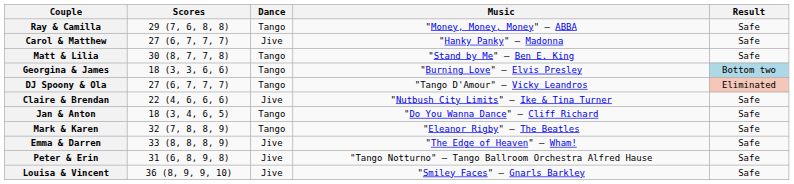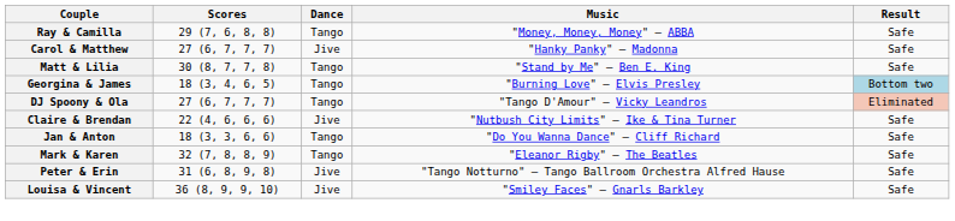 <table class="wikitable sortable" style="text-align:center; width:90%">
 <tr>
 <th scope="col">Couple</th>
 <th scope="col">Scores</th>
 <th scope="col" class="unsortable">Dance</th>
 <th scope="col" class="unsortable">Music</th>
 <th scope="col" class="unsortable">Result</th>
 </tr>
 <tr>
 <th scope="row">Ray & Camilla</th>
 <td>29 (7, 6, 8, 8)</td>
 <td>Tango</td>
 <td>"<a href='#'>Money, Money, Money</a>" — <a href='#'>ABBA</a></td>
 <td>Safe</td>
 </tr>
 <tr>
 <th scope="row">Carol & Matthew</th>
 <td>27 (6, 7, 7, 7)</td>
 <td>Jive</td>
 <td>"<a href='#'>Hanky Panky</a>" — <a href='#'>Madonna</a></td>
 <td>Safe</td>
 </tr>
 <tr>
 <th scope="row">Matt & Lilia</th>
 <td>30 (8, 7, 7, 8)</td>
 <td>Tango</td>
 <td>"<a href='#'>Stand by Me</a>" — <a href='#'>Ben E. King</a></td>
 <td>Safe</td>
 </tr>
 <tr>
 <th scope="row">Georgina & James</th>
-<td>18 (3, 3, 6, 6)</td>
+<td>18 (3, 4, 6, 5)</td>
 <td>Tango</td>
 <td>"<a href='#'>Burning Love</a>" — <a href='#'>Elvis Presley</a></td>
 <td bgcolor="lightblue">Bottom two</td>
 </tr>
 <tr>
 <th scope="row">DJ Spoony & Ola</th>
 <td>27 (6, 7, 7, 7)</td>
 <td>Tango</td>
 <td>"Tango D'Amour" — <a href='#'>Vicky Leandros</a></td>
 <td bgcolor="f4c7b8">Eliminated</td>
 </tr>
 <tr>
 <th scope="row">Claire & Brendan</th>
 <td>22 (4, 6, 6, 6)</td>
 <td>Jive</td>
 <td>"<a href='#'>Nutbush City Limits</a>" — <a href='#'>Ike & Tina Turner</a></td>
 <td>Safe</td>
 </tr>
 <tr>
 <th scope="row">Jan & Anton</th>
-<td>18 (3, 4, 6, 5)</td>
+<td>18 (3, 3, 6, 6)</td>
 <td>Tango</td>
 <td>"<a href='#'>Do You Wanna Dance</a>" — <a href='#'>Cliff Richard</a></td>
 <td>Safe</td>
 </tr>
 <tr>
 <th scope="row">Mark & Karen</th>
 <td>32 (7, 8, 8, 9)</td>
 <td>Tango</td>
 <td>"<a href='#'>Eleanor Rigby</a>" — <a href='#'>The Beatles</a></td>
-<td>Safe</td>
-</tr>
-<tr>
-<th scope="row">Emma & Darren</th>
-<td>33 (8, 8, 8, 9)</td>
-<td>Jive</td>
-<td>"<a href='#'>The Edge of Heaven</a>" — <a href='#'>Wham!</a></td>
 <td>Safe</td>
 </tr>
 <tr>
 <th scope="row">Peter & Erin</th>
 <td>31 (6, 8, 9, 8)</td>
 <td>Jive</td>
 <td>"Tango Notturno" — Tango Ballroom Orchestra Alfred Hause</td>
 <td>Safe</td>
 </tr>
 <tr>
 <th scope="row">Louisa & Vincent</th>
 <td>36 (8, 9, 9, 10)</td>
 <td>Jive</td>
 <td>"<a href='#'>Smiley Faces</a>" — <a href='#'>Gnarls Barkley</a></td>
 <td>Safe</td>
 </tr>
 </table>
